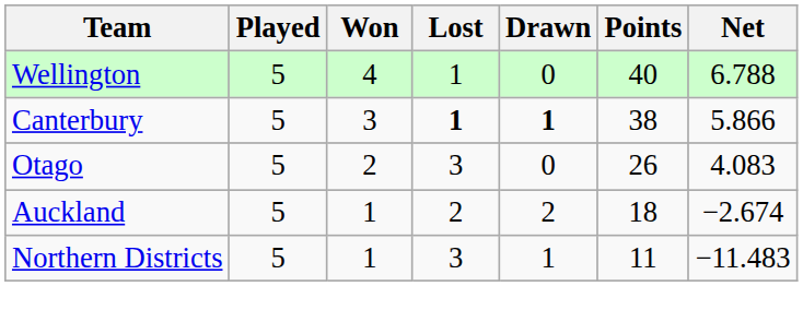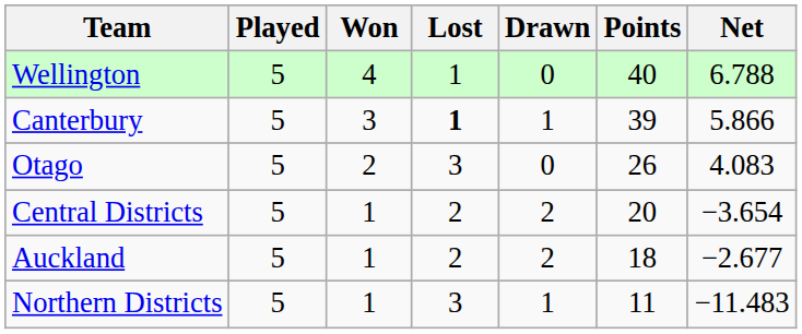 <table class="wikitable" style="text-align:center;">
 <tr>
 <th>Team</th>
 <th style="width:40px;">Played</th>
 <th style="width:40px;">Won</th>
 <th style="width:40px;">Lost</th>
 <th style="width:40px;">Drawn</th>
 <th style="width:40px;">Points</th>
 <th style="width:40px;">Net </th>
 </tr>
 <tr style="background:#cfc">
 <td style="text-align:left;"><a href='#'>Wellington</a></td>
 <td>5</td>
 <td>4</td>
 <td>1</td>
 <td>0</td>
 <td>40</td>
 <td>6.788</td>
 </tr>
 <tr>
 <td style="text-align:left;"><a href='#'>Canterbury</a></td>
 <td>5</td>
 <td>3</td>
 <td><strong>1</strong></td>
-<td><strong>1</strong></td>
-<td>38</td>
+<td>1</td>
+<td>39</td>
 <td>5.866</td>
 </tr>
 <tr>
 <td style="text-align:left;"><a href='#'>Otago</a></td>
 <td>5</td>
 <td>2</td>
 <td>3</td>
 <td>0</td>
 <td>26</td>
 <td>4.083</td>
 </tr>
 <tr>
+<td style="text-align:left;"><a href='#'>Central Districts</a></td>
+<td>5</td>
+<td>1</td>
+<td>2</td>
+<td>2</td>
+<td>20</td>
+<td>−3.654</td>
+</tr>
+<tr>
 <td style="text-align:left;"><a href='#'>Auckland</a></td>
 <td>5</td>
 <td>1</td>
 <td>2</td>
 <td>2</td>
 <td>18</td>
-<td>−2.674</td>
+<td>−2.677</td>
 </tr>
 <tr>
 <td style="text-align:left;"><a href='#'>Northern Districts</a></td>
 <td>5</td>
 <td>1</td>
 <td>3</td>
 <td>1</td>
 <td>11</td>
 <td>−11.483</td>
 </tr>
 </table>
